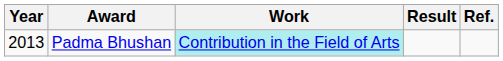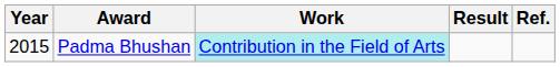 <table class="wikitable">
 <tr>
 <th>Year</th>
 <th>Award</th>
 <th>Work</th>
 <th>Result</th>
 <th>Ref.</th>
 </tr>
 <tr>
-<td>2013</td>
+<td>2015</td>
 <td><a href='#'>Padma Bhushan</a></td>
 <td style="background: paleturquoise;"><a href='#'>Contribution in the Field of Arts</a></td>
 <td></td>
 <td></td>
 </tr>
 </table>
